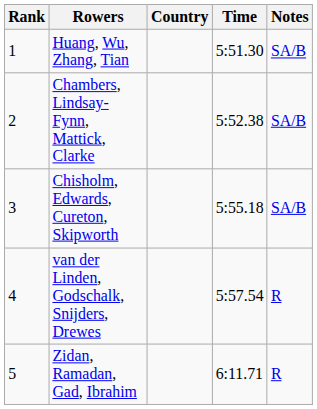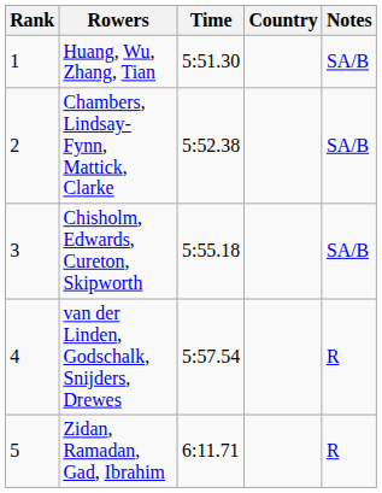 <table class="wikitable sortable" width=50%>
 <tr>
 <th>Rank</th>
 <th>Rowers</th>
+<th>Time</th>
 <th>Country</th>
-<th>Time</th>
 <th>Notes</th>
 </tr>
 <tr>
 <td>1</td>
 <td><a href='#'>Huang</a>, <a href='#'>Wu</a>, <a href='#'>Zhang</a>, <a href='#'>Tian</a></td>
+<td>5:51.30</td>
 <td></td>
-<td>5:51.30</td>
 <td><a href='#'>SA/B</a></td>
 </tr>
 <tr>
 <td>2</td>
 <td><a href='#'>Chambers</a>, <a href='#'>Lindsay-Fynn</a>, <a href='#'>Mattick</a>, <a href='#'>Clarke</a></td>
+<td>5:52.38</td>
 <td></td>
-<td>5:52.38</td>
 <td><a href='#'>SA/B</a></td>
 </tr>
 <tr>
 <td>3</td>
 <td><a href='#'>Chisholm</a>, <a href='#'>Edwards</a>, <a href='#'>Cureton</a>, <a href='#'>Skipworth</a></td>
+<td>5:55.18</td>
 <td></td>
-<td>5:55.18</td>
 <td><a href='#'>SA/B</a></td>
 </tr>
 <tr>
 <td>4</td>
 <td><a href='#'>van der Linden</a>, <a href='#'>Godschalk</a>, <a href='#'>Snijders</a>, <a href='#'>Drewes</a></td>
+<td>5:57.54</td>
 <td></td>
-<td>5:57.54</td>
 <td><a href='#'>R</a></td>
 </tr>
 <tr>
 <td>5</td>
 <td><a href='#'>Zidan</a>, <a href='#'>Ramadan</a>, <a href='#'>Gad</a>, <a href='#'>Ibrahim</a></td>
+<td>6:11.71</td>
 <td></td>
-<td>6:11.71</td>
 <td><a href='#'>R</a></td>
 </tr>
 </table>
